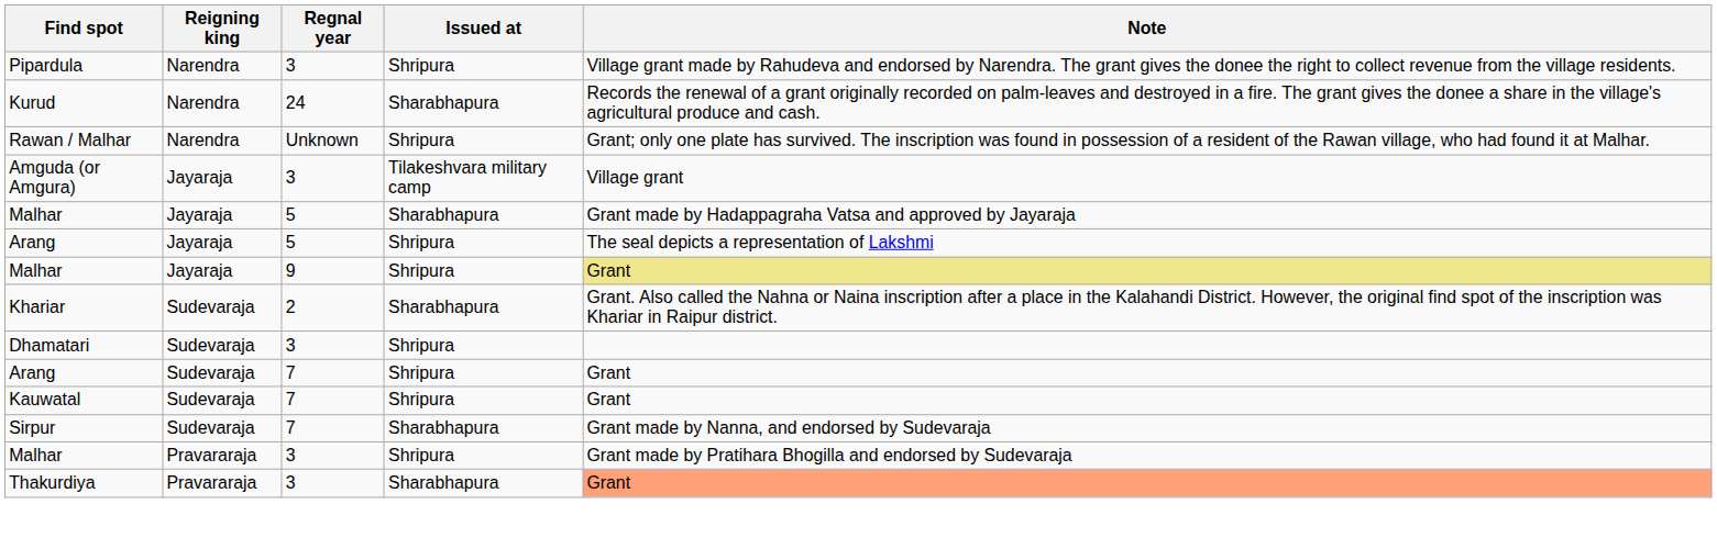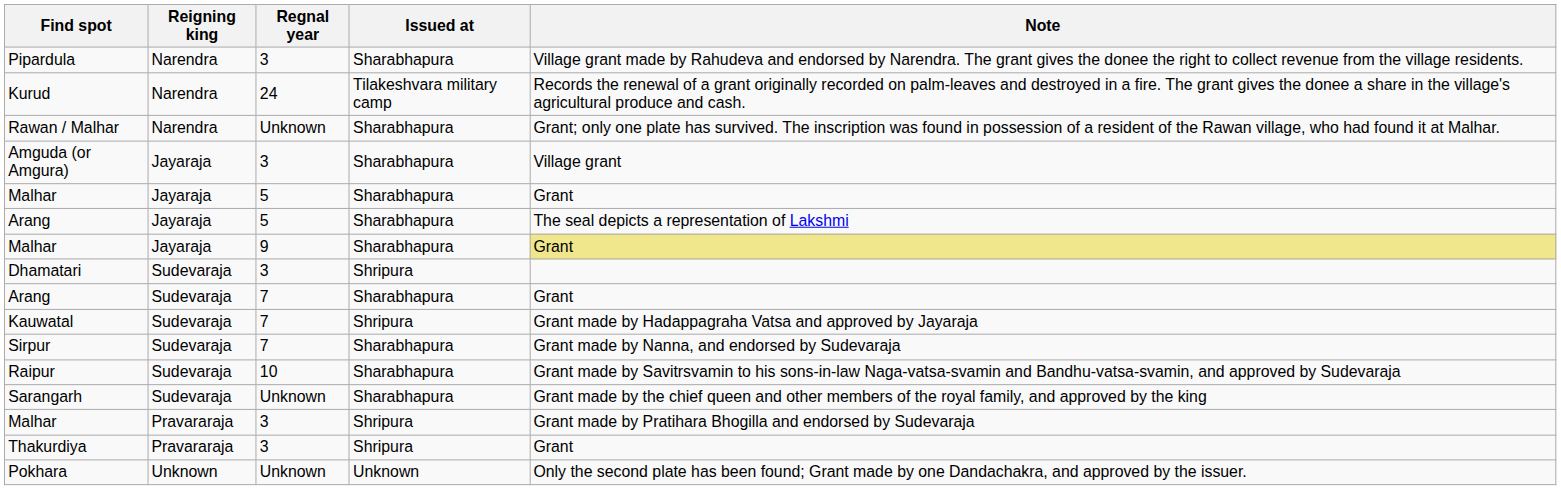 <table class="wikitable">
 <tr>
 <th>Find spot</th>
 <th>Reigning king</th>
 <th>Regnal year</th>
 <th>Issued at</th>
 <th>Note</th>
 </tr>
 <tr>
 <td>Pipardula</td>
 <td>Narendra</td>
 <td>3</td>
-<td>Shripura</td>
+<td>Sharabhapura</td>
 <td>Village grant made by Rahudeva and endorsed by Narendra. The grant gives the donee the right to collect revenue from the village residents.</td>
 </tr>
 <tr>
 <td>Kurud</td>
 <td>Narendra</td>
 <td>24</td>
-<td>Sharabhapura</td>
+<td>Tilakeshvara military camp</td>
 <td>Records the renewal of a grant originally recorded on palm-leaves and destroyed in a fire. The grant gives the donee a share in the village's agricultural produce and cash.</td>
 </tr>
 <tr>
 <td>Rawan / Malhar</td>
 <td>Narendra</td>
 <td>Unknown</td>
-<td>Shripura</td>
+<td>Sharabhapura</td>
 <td>Grant; only one plate has survived. The inscription was found in possession of a resident of the Rawan village, who had found it at Malhar.</td>
 </tr>
 <tr>
 <td>Amguda (or Amgura)</td>
 <td>Jayaraja</td>
 <td>3</td>
-<td>Tilakeshvara military camp</td>
+<td>Sharabhapura</td>
 <td>Village grant</td>
 </tr>
 <tr>
 <td>Malhar</td>
 <td>Jayaraja</td>
 <td>5</td>
 <td>Sharabhapura</td>
-<td>Grant made by Hadappagraha Vatsa and approved by Jayaraja</td>
+<td>Grant</td>
 </tr>
 <tr>
 <td>Arang</td>
 <td>Jayaraja</td>
 <td>5</td>
-<td>Shripura</td>
+<td>Sharabhapura</td>
 <td>The seal depicts a representation of <a href='#'>Lakshmi</a></td>
 </tr>
 <tr>
 <td>Malhar</td>
 <td>Jayaraja</td>
 <td>9</td>
-<td>Shripura</td>
+<td>Sharabhapura</td>
 <td style="background: khaki;">Grant</td>
-</tr>
-<tr>
-<td>Khariar</td>
-<td>Sudevaraja</td>
-<td>2</td>
-<td>Sharabhapura</td>
-<td>Grant. Also called the Nahna or Naina inscription after a place in the Kalahandi District. However, the original find spot of the inscription was Khariar in Raipur district.</td>
 </tr>
 <tr>
 <td>Dhamatari</td>
 <td>Sudevaraja</td>
 <td>3</td>
 <td>Shripura</td>
 <td></td>
 </tr>
 <tr>
 <td>Arang</td>
 <td>Sudevaraja</td>
 <td>7</td>
-<td>Shripura</td>
+<td>Sharabhapura</td>
 <td>Grant</td>
 </tr>
 <tr>
 <td>Kauwatal</td>
 <td>Sudevaraja</td>
 <td>7</td>
 <td>Shripura</td>
-<td>Grant</td>
+<td>Grant made by Hadappagraha Vatsa and approved by Jayaraja</td>
 </tr>
 <tr>
 <td>Sirpur</td>
 <td>Sudevaraja</td>
 <td>7</td>
 <td>Sharabhapura</td>
 <td>Grant made by Nanna, and endorsed by Sudevaraja</td>
+</tr>
+<tr>
+<td>Raipur</td>
+<td>Sudevaraja</td>
+<td>10</td>
+<td>Sharabhapura</td>
+<td>Grant made by Savitrsvamin to his sons-in-law Naga-vatsa-svamin and Bandhu-vatsa-svamin, and approved by Sudevaraja</td>
+</tr>
+<tr>
+<td>Sarangarh</td>
+<td>Sudevaraja</td>
+<td>Unknown</td>
+<td>Sharabhapura</td>
+<td>Grant made by the chief queen and other members of the royal family, and approved by the king</td>
 </tr>
 <tr>
 <td>Malhar</td>
 <td>Pravararaja</td>
 <td>3</td>
 <td>Shripura</td>
 <td>Grant made by Pratihara Bhogilla and endorsed by Sudevaraja</td>
 </tr>
 <tr>
 <td>Thakurdiya</td>
 <td>Pravararaja</td>
 <td>3</td>
-<td>Sharabhapura</td>
-<td style="background: lightsalmon;">Grant</td>
+<td>Shripura</td>
+<td>Grant</td>
+</tr>
+<tr>
+<td>Pokhara</td>
+<td>Unknown</td>
+<td>Unknown</td>
+<td>Unknown</td>
+<td>Only the second plate has been found; Grant made by one Dandachakra, and approved by the issuer.</td>
 </tr>
 </table>
